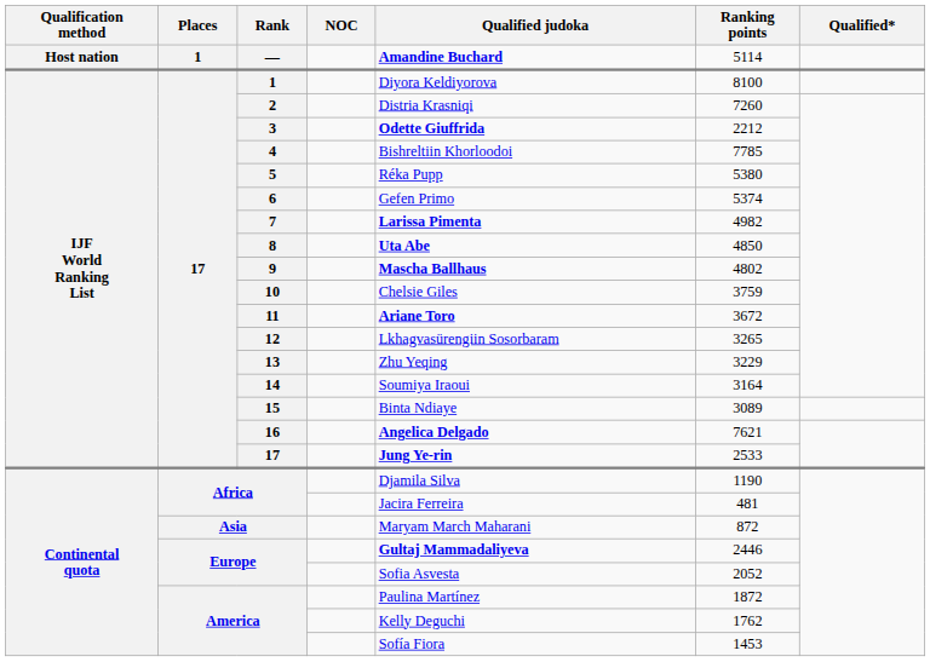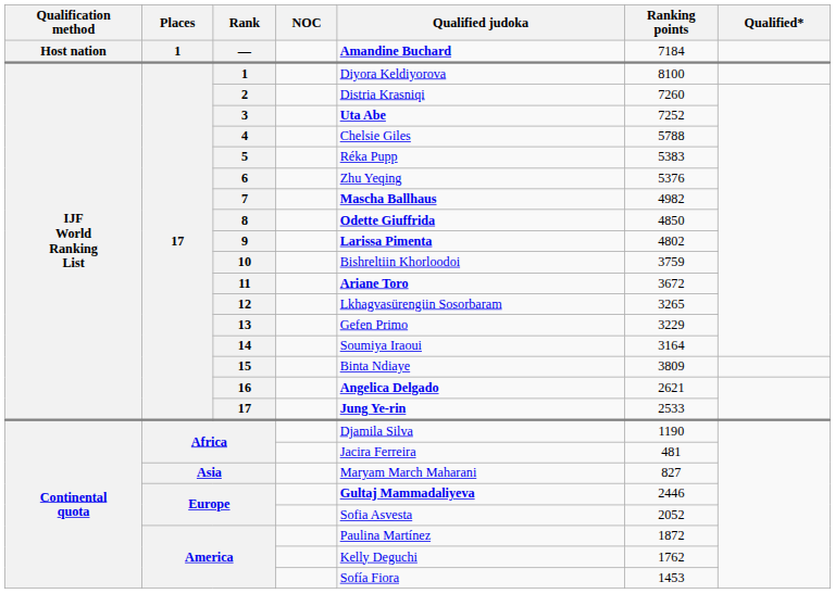 <table class="wikitable" width=1000>
 <tr>
 <th>Qualification<br>method</th>
 <th>Places</th>
 <th>Rank</th>
 <th>NOC</th>
 <th>Qualified judoka</th>
 <th>Ranking<br>points</th>
 <th>Qualified*<br></th>
 </tr>
 <tr style="border-bottom: 3px solid grey;">
 <th>Host nation</th>
 <th>1</th>
 <th>—</th>
 <td></td>
 <td><strong><a href='#'>Amandine Buchard</a></strong></td>
-<td align=center>5114</td>
+<td align=center>7184</td>
 <td></td>
 </tr>
 <tr>
 <th rowspan=17>IJF<br>World<br>Ranking<br>List</th>
 <th rowspan=17>17</th>
 <th>1</th>
 <td></td>
 <td><a href='#'>Diyora Keldiyorova</a></td>
 <td align=center>8100</td>
 <td></td>
 </tr>
 <tr>
 <th>2</th>
 <td></td>
 <td><a href='#'>Distria Krasniqi</a></td>
 <td align=center>7260</td>
 </tr>
 <tr>
 <th>3</th>
 <td></td>
-<td><strong><a href='#'>Odette Giuffrida</a></strong></td>
-<td align=center>2212</td>
+<td><strong><a href='#'>Uta Abe</a></strong></td>
+<td align=center>7252</td>
 </tr>
 <tr>
 <th>4</th>
 <td></td>
-<td><a href='#'>Bishreltiin Khorloodoi</a></td>
-<td align=center>7785</td>
+<td><a href='#'>Chelsie Giles</a></td>
+<td align=center>5788</td>
 </tr>
 <tr>
 <th>5</th>
 <td></td>
 <td><a href='#'>Réka Pupp</a></td>
-<td align=center>5380</td>
+<td align=center>5383</td>
 </tr>
 <tr>
 <th>6</th>
 <td></td>
-<td><a href='#'>Gefen Primo</a></td>
-<td align=center>5374</td>
+<td><a href='#'>Zhu Yeqing</a></td>
+<td align=center>5376</td>
 </tr>
 <tr>
 <th>7</th>
 <td></td>
-<td><strong><a href='#'>Larissa Pimenta</a></strong></td>
+<td><strong><a href='#'>Mascha Ballhaus</a></strong></td>
 <td align=center>4982</td>
 </tr>
 <tr>
 <th>8</th>
 <td></td>
-<td><strong><a href='#'>Uta Abe</a></strong></td>
+<td><strong><a href='#'>Odette Giuffrida</a></strong></td>
 <td align=center>4850</td>
 </tr>
 <tr>
 <th>9</th>
 <td></td>
-<td><strong><a href='#'>Mascha Ballhaus</a></strong></td>
+<td><strong><a href='#'>Larissa Pimenta</a></strong></td>
 <td align=center>4802</td>
 </tr>
 <tr>
 <th>10</th>
 <td></td>
-<td><a href='#'>Chelsie Giles</a></td>
+<td><a href='#'>Bishreltiin Khorloodoi</a></td>
 <td align=center>3759</td>
 </tr>
 <tr>
 <th>11</th>
 <td></td>
 <td><strong><a href='#'>Ariane Toro</a></strong></td>
 <td align=center>3672</td>
 </tr>
 <tr>
 <th>12</th>
 <td></td>
 <td><a href='#'>Lkhagvasürengiin Sosorbaram</a></td>
 <td align=center>3265</td>
 </tr>
 <tr>
 <th>13</th>
 <td></td>
-<td><a href='#'>Zhu Yeqing</a></td>
+<td><a href='#'>Gefen Primo</a></td>
 <td align=center>3229</td>
 </tr>
 <tr>
 <th>14</th>
 <td></td>
 <td><a href='#'>Soumiya Iraoui</a></td>
 <td align=center>3164</td>
 </tr>
 <tr>
 <th>15</th>
 <td></td>
 <td><a href='#'>Binta Ndiaye</a></td>
-<td align=center>3089</td>
+<td align=center>3809</td>
 <td></td>
 </tr>
 <tr>
 <th>16</th>
 <td></td>
 <td><strong><a href='#'>Angelica Delgado</a></strong></td>
-<td align=center>7621</td>
+<td align=center>2621</td>
 </tr>
 <tr>
 <th>17</th>
 <td></td>
 <td><strong><a href='#'>Jung Ye-rin</a></strong></td>
 <td align=center>2533</td>
 </tr>
 <tr style="border-top: 3px solid grey;">
 <th rowspan=8><a href='#'>Continental<br>quota</a></th>
 <th rowspan=2 colspan=2><a href='#'>Africa</a></th>
 <td></td>
 <td><a href='#'>Djamila Silva</a></td>
 <td align=center>1190</td>
 </tr>
 <tr>
 <td></td>
 <td><a href='#'>Jacira Ferreira</a></td>
 <td align=center>481</td>
 </tr>
 <tr>
 <th rowspan=1 colspan=2><a href='#'>Asia</a></th>
 <td></td>
 <td><a href='#'>Maryam March Maharani</a></td>
-<td align=center>872</td>
+<td align=center>827</td>
 </tr>
 <tr>
 <th rowspan=2 colspan=2><a href='#'>Europe</a></th>
 <td></td>
 <td><strong><a href='#'>Gultaj Mammadaliyeva</a></strong></td>
 <td align=center>2446</td>
 </tr>
 <tr>
 <td></td>
 <td><a href='#'>Sofia Asvesta</a></td>
 <td align=center>2052</td>
 </tr>
 <tr>
 <th rowspan=3 colspan=2><a href='#'>America</a></th>
 <td></td>
 <td><a href='#'>Paulina Martínez</a></td>
 <td align=center>1872</td>
 </tr>
 <tr>
 <td></td>
 <td><a href='#'>Kelly Deguchi</a></td>
 <td align=center>1762</td>
 </tr>
 <tr>
 <td></td>
 <td><a href='#'>Sofía Fiora</a></td>
 <td align=center>1453</td>
 </tr>
 </table>
